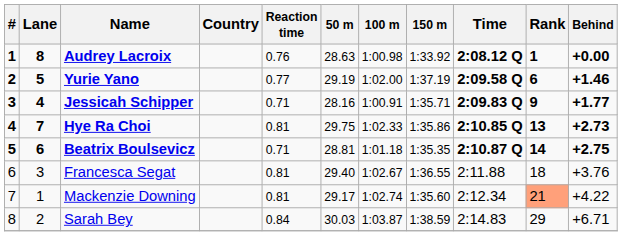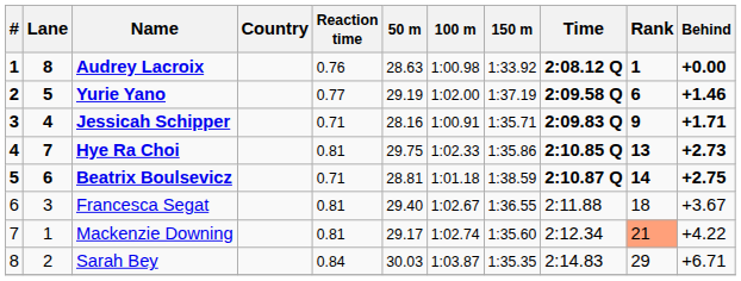 <table class="wikitable">
 <tr>
 <th>#</th>
 <th>Lane</th>
 <th>Name</th>
 <th>Country</th>
 <th><small>Reaction<br>time</small></th>
 <th><small>50 m</small></th>
 <th><small>100 m</small></th>
 <th><small>150 m</small></th>
 <th>Time</th>
 <th>Rank</th>
 <th><small>Behind</small></th>
 </tr>
 <tr>
 <td><strong>1</strong></td>
 <td align="center"><strong>8</strong></td>
 <td><strong><a href='#'>Audrey Lacroix</a></strong></td>
 <td><strong></strong></td>
 <td><small>0.76</small></td>
 <td><small>28.63</small></td>
 <td><small>1:00.98</small></td>
 <td><small>1:33.92</small></td>
 <td><strong>2:08.12 Q</strong></td>
 <td><strong>1</strong></td>
 <td><strong>+0.00</strong></td>
 </tr>
 <tr>
 <td><strong>2</strong></td>
 <td align="center"><strong>5</strong></td>
 <td><strong><a href='#'>Yurie Yano</a></strong></td>
 <td><strong></strong></td>
 <td><small>0.77</small></td>
 <td><small>29.19</small></td>
 <td><small>1:02.00</small></td>
 <td><small>1:37.19</small></td>
 <td><strong>2:09.58 Q</strong></td>
 <td><strong>6</strong></td>
 <td><strong>+1.46</strong></td>
 </tr>
 <tr>
 <td><strong>3</strong></td>
 <td align="center"><strong>4</strong></td>
 <td><strong><a href='#'>Jessicah Schipper</a></strong></td>
 <td><strong></strong></td>
 <td><small>0.71</small></td>
 <td><small>28.16</small></td>
 <td><small>1:00.91</small></td>
 <td><small>1:35.71</small></td>
 <td><strong>2:09.83 Q</strong></td>
 <td><strong>9</strong></td>
-<td><strong>+1.77</strong></td>
+<td><strong>+1.71</strong></td>
 </tr>
 <tr>
 <td><strong>4</strong></td>
 <td align="center"><strong>7</strong></td>
 <td><strong><a href='#'>Hye Ra Choi</a></strong></td>
 <td><strong></strong></td>
 <td><small>0.81</small></td>
 <td><small>29.75</small></td>
 <td><small>1:02.33</small></td>
 <td><small>1:35.86</small></td>
 <td><strong>2:10.85 Q</strong></td>
 <td><strong>13</strong></td>
 <td><strong>+2.73</strong></td>
 </tr>
 <tr>
 <td><strong>5</strong></td>
 <td align="center"><strong>6</strong></td>
 <td><strong><a href='#'>Beatrix Boulsevicz</a></strong></td>
 <td><strong></strong></td>
 <td><small>0.71</small></td>
 <td><small>28.81</small></td>
 <td><small>1:01.18</small></td>
-<td><small>1:35.35</small></td>
+<td><small>1:38.59</small></td>
 <td><strong>2:10.87 Q</strong></td>
 <td><strong>14</strong></td>
 <td><strong>+2.75</strong></td>
 </tr>
 <tr>
 <td>6</td>
 <td align="center">3</td>
 <td><a href='#'>Francesca Segat</a></td>
 <td></td>
 <td><small>0.81</small></td>
 <td><small>29.40</small></td>
 <td><small>1:02.67</small></td>
 <td><small>1:36.55</small></td>
 <td>2:11.88</td>
 <td>18</td>
-<td>+3.76</td>
+<td>+3.67</td>
 </tr>
 <tr>
 <td>7</td>
 <td align="center">1</td>
 <td><a href='#'>Mackenzie Downing</a></td>
 <td></td>
 <td><small>0.81</small></td>
 <td><small>29.17</small></td>
 <td><small>1:02.74</small></td>
 <td><small>1:35.60</small></td>
 <td>2:12.34</td>
 <td style="background: lightsalmon;">21</td>
 <td>+4.22</td>
 </tr>
 <tr>
 <td>8</td>
 <td align="center">2</td>
 <td><a href='#'>Sarah Bey</a></td>
 <td></td>
 <td><small>0.84</small></td>
 <td><small>30.03</small></td>
 <td><small>1:03.87</small></td>
-<td><small>1:38.59</small></td>
+<td><small>1:35.35</small></td>
 <td>2:14.83</td>
 <td>29</td>
 <td>+6.71</td>
 </tr>
 <tr>
 </tr>
 </table>
